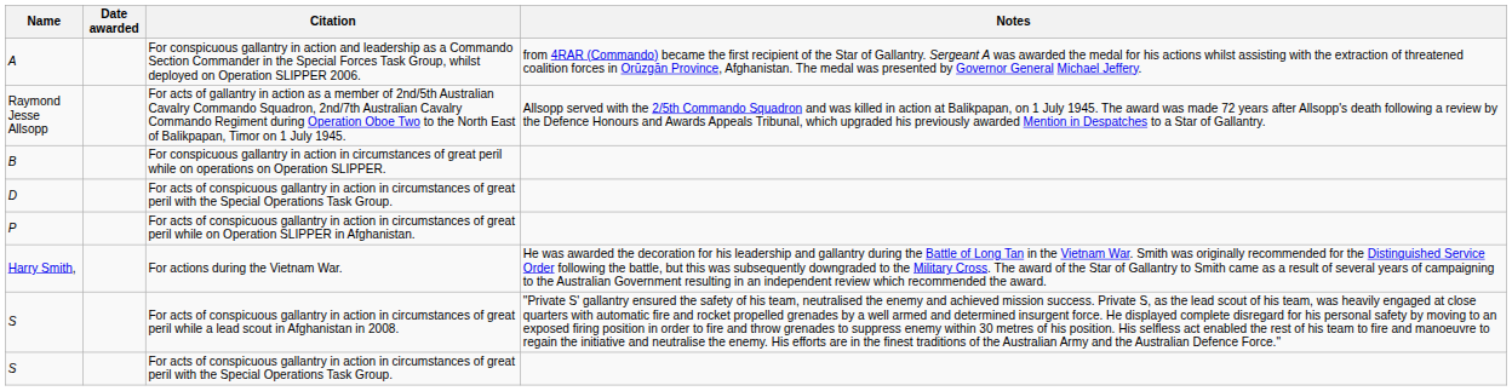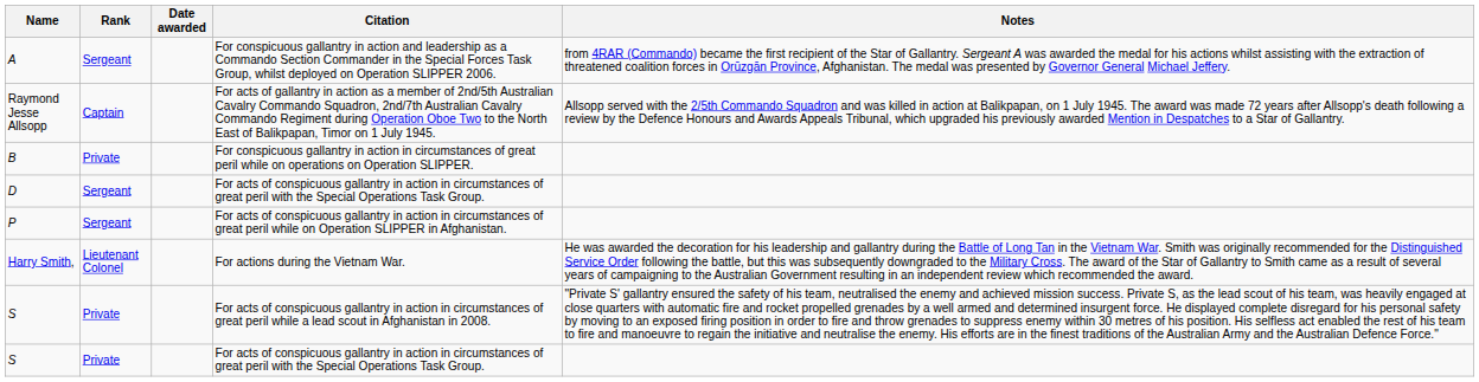 <table class="wikitable sortable">
 <tr>
 <th>Name</th>
+<th>Rank</th>
 <th>Date awarded</th>
 <th>Citation</th>
 <th>Notes</th>
 </tr>
 <tr>
 <td><em>A</em></td>
+<td><a href='#'>Sergeant</a></td>
 <td></td>
 <td>For conspicuous gallantry in action and leadership as a Commando Section Commander in the Special Forces Task Group, whilst deployed on Operation SLIPPER 2006.</td>
 <td>from <a href='#'>4RAR (Commando)</a> became the first recipient of the Star of Gallantry. <em>Sergeant A</em> was awarded the medal for his actions whilst assisting with the extraction of threatened coalition forces in <a href='#'>Orūzgān Province</a>, Afghanistan. The medal was presented by <a href='#'>Governor General</a> <a href='#'>Michael Jeffery</a>.</td>
 </tr>
 <tr>
 <td>Raymond Jesse Allsopp</td>
+<td><a href='#'>Captain</a></td>
 <td></td>
 <td>For acts of gallantry in action as a member of 2nd/5th Australian Cavalry Commando Squadron, 2nd/7th Australian Cavalry Commando Regiment during <a href='#'>Operation Oboe Two</a> to the North East of Balikpapan, Timor on 1 July 1945.</td>
 <td>Allsopp served with the <a href='#'>2/5th Commando Squadron</a> and was killed in action at Balikpapan, on 1 July 1945. The award was made 72 years after Allsopp's death following a review by the Defence Honours and Awards Appeals Tribunal, which upgraded his previously awarded <a href='#'>Mention in Despatches</a> to a Star of Gallantry.</td>
 </tr>
 <tr>
 <td><em>B</em></td>
+<td><a href='#'>Private</a></td>
 <td></td>
 <td>For conspicuous gallantry in action in circumstances of great peril while on operations on Operation SLIPPER.</td>
 <td></td>
 </tr>
 <tr>
 <td><em>D</em></td>
+<td><a href='#'>Sergeant</a></td>
 <td></td>
 <td>For acts of conspicuous gallantry in action in circumstances of great peril with the Special Operations Task Group.</td>
 <td></td>
 </tr>
 <tr>
 <td><em>P</em></td>
+<td><a href='#'>Sergeant</a></td>
 <td></td>
 <td>For acts of conspicuous gallantry in action in circumstances of great peril while on Operation SLIPPER in Afghanistan.</td>
 <td></td>
 </tr>
 <tr>
 <td><a href='#'>Harry Smith</a>, </td>
+<td><a href='#'>Lieutenant Colonel</a></td>
 <td></td>
 <td>For actions during the Vietnam War.</td>
 <td>He was awarded the decoration for his leadership and gallantry during the <a href='#'>Battle of Long Tan</a> in the <a href='#'>Vietnam War</a>. Smith was originally recommended for the <a href='#'>Distinguished Service Order</a> following the battle, but this was subsequently downgraded to the <a href='#'>Military Cross</a>. The award of the Star of Gallantry to Smith came as a result of several years of campaigning to the Australian Government resulting in an independent review which recommended the award.</td>
 </tr>
 <tr>
 <td><em>S</em></td>
+<td><a href='#'>Private</a></td>
 <td></td>
 <td>For acts of conspicuous gallantry in action in circumstances of great peril while a lead scout in Afghanistan in 2008.</td>
 <td>"Private S' gallantry ensured the safety of his team, neutralised the enemy and achieved mission success. Private S, as the lead scout of his team, was heavily engaged at close quarters with automatic fire and rocket propelled grenades by a well armed and determined insurgent force. He displayed complete disregard for his personal safety by moving to an exposed firing position in order to fire and throw grenades to suppress enemy within 30 metres of his position. His selfless act enabled the rest of his team to fire and manoeuvre to regain the initiative and neutralise the enemy. His efforts are in the finest traditions of the Australian Army and the Australian Defence Force."</td>
 </tr>
 <tr>
 <td><em>S</em></td>
+<td><a href='#'>Private</a></td>
 <td></td>
 <td>For acts of conspicuous gallantry in action in circumstances of great peril with the Special Operations Task Group.</td>
 <td></td>
 </tr>
 </table>
